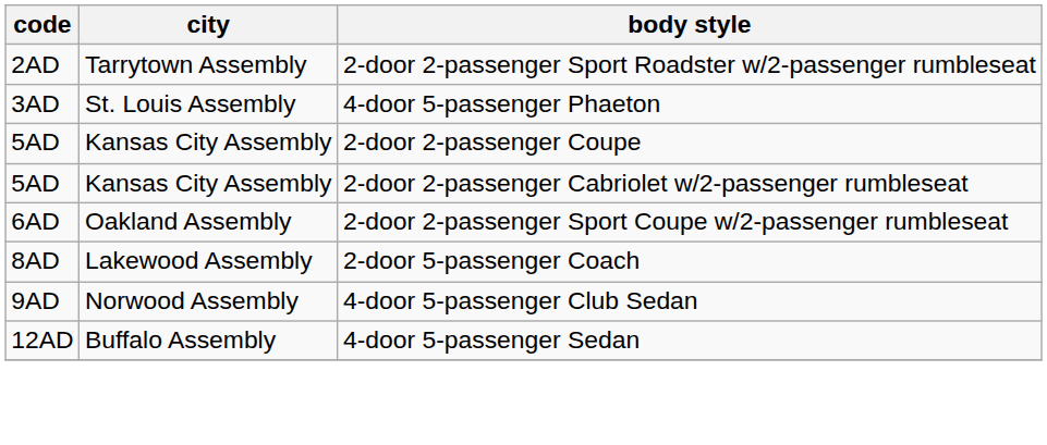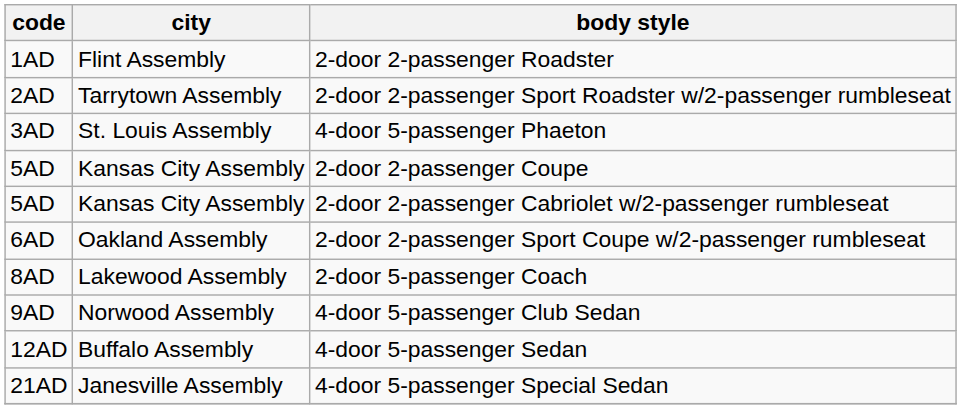 <table class="wikitable" style="margin:auto;">
 <tr>
 <th>code</th>
 <th>city</th>
 <th>body style</th>
+</tr>
+<tr>
+<td>1AD</td>
+<td>Flint Assembly</td>
+<td>2-door 2-passenger Roadster</td>
 </tr>
 <tr>
 <td>2AD</td>
 <td>Tarrytown Assembly</td>
 <td>2-door 2-passenger Sport Roadster w/2-passenger rumbleseat</td>
 </tr>
 <tr>
 <td>3AD</td>
 <td>St. Louis Assembly</td>
 <td>4-door 5-passenger Phaeton</td>
 </tr>
 <tr>
 <td>5AD</td>
 <td>Kansas City Assembly</td>
 <td>2-door 2-passenger Coupe</td>
 </tr>
 <tr>
 <td>5AD</td>
 <td>Kansas City Assembly</td>
 <td>2-door 2-passenger Cabriolet w/2-passenger rumbleseat</td>
 </tr>
 <tr>
 <td>6AD</td>
 <td>Oakland Assembly</td>
 <td>2-door 2-passenger Sport Coupe w/2-passenger rumbleseat</td>
 </tr>
 <tr>
 <td>8AD</td>
 <td>Lakewood Assembly</td>
 <td>2-door 5-passenger Coach</td>
 </tr>
 <tr>
 <td>9AD</td>
 <td>Norwood Assembly</td>
 <td>4-door 5-passenger Club Sedan</td>
 </tr>
 <tr>
 <td>12AD</td>
 <td>Buffalo Assembly</td>
 <td>4-door 5-passenger Sedan</td>
 </tr>
 <tr>
+<td>21AD</td>
+<td>Janesville Assembly</td>
+<td>4-door 5-passenger Special Sedan</td>
+</tr>
+<tr>
 </tr>
 </table>
